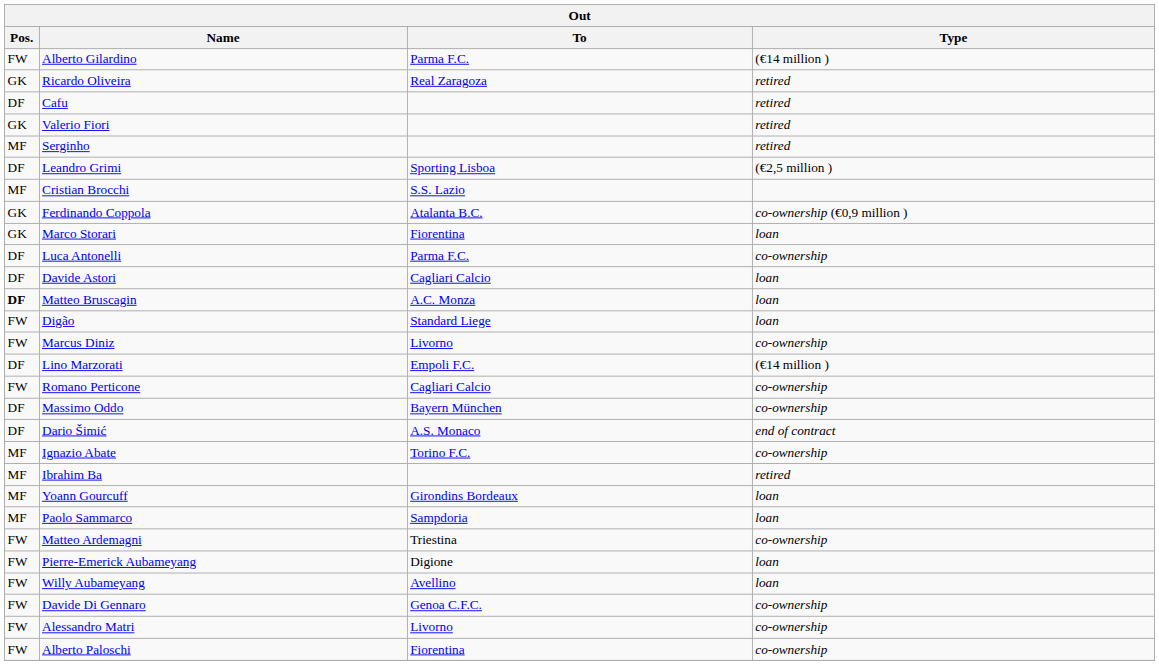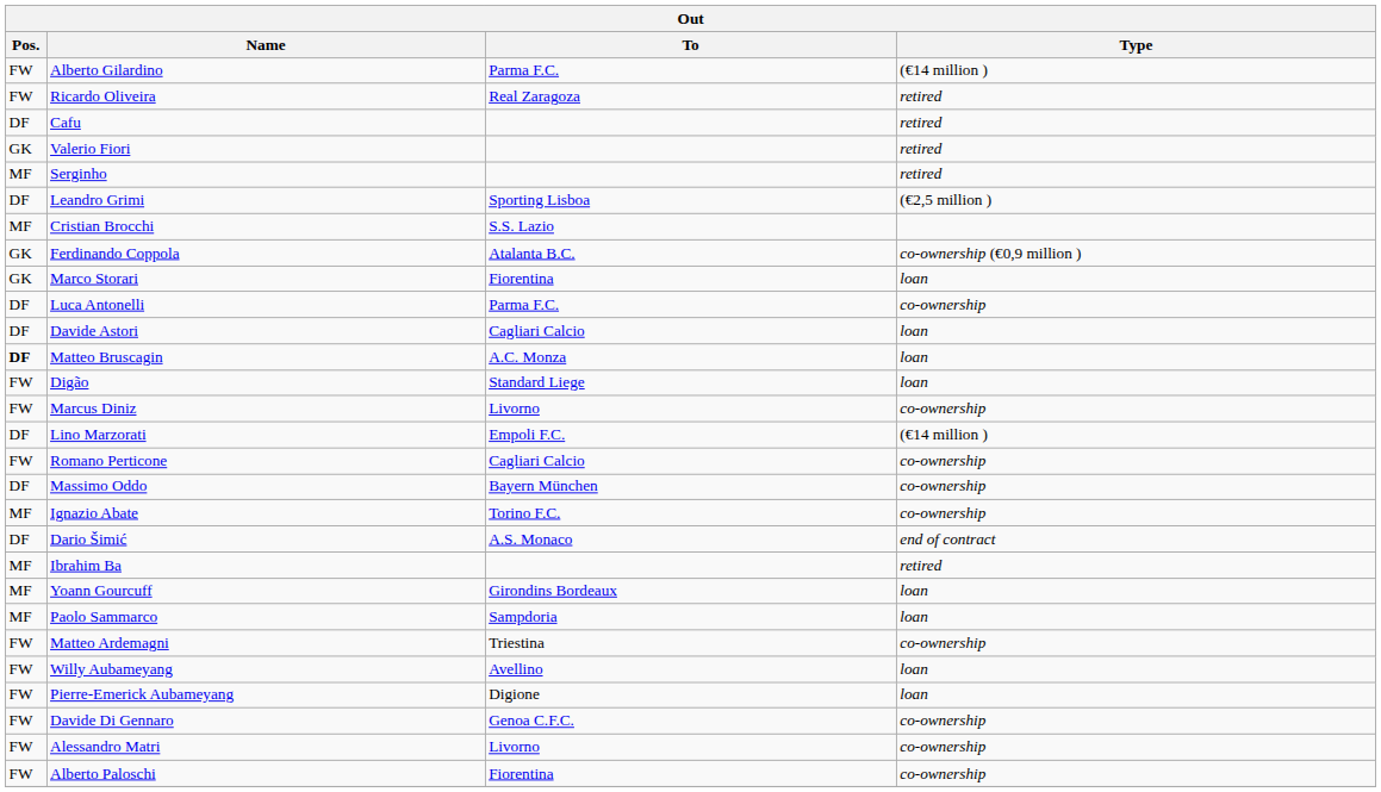 <table class="wikitable" style="font-size:90%;width:99%;">
 <tr>
 <th colspan="4">Out</th>
 </tr>
 <tr>
 <th width=3%>Pos.</th>
 <th width=32%>Name</th>
 <th width=30%>To</th>
 <th width=35%>Type</th>
 </tr>
 <tr>
 <td>FW</td>
 <td><a href='#'>Alberto Gilardino</a></td>
 <td><a href='#'>Parma F.C.</a></td>
 <td>(€14 million )</td>
 </tr>
 <tr>
-<td>GK</td>
+<td>FW</td>
 <td><a href='#'>Ricardo Oliveira</a></td>
 <td><a href='#'>Real Zaragoza</a></td>
 <td><em>retired</em></td>
 </tr>
 <tr>
 <td>DF</td>
 <td><a href='#'>Cafu</a></td>
 <td></td>
 <td><em>retired</em></td>
 </tr>
 <tr>
 <td>GK</td>
 <td><a href='#'>Valerio Fiori</a></td>
 <td></td>
 <td><em>retired</em></td>
 </tr>
 <tr>
 <td>MF</td>
 <td><a href='#'>Serginho</a></td>
 <td></td>
 <td><em>retired</em></td>
 </tr>
 <tr>
 <td>DF</td>
 <td><a href='#'>Leandro Grimi</a></td>
 <td><a href='#'>Sporting Lisboa</a></td>
 <td>(€2,5 million )</td>
 </tr>
 <tr>
 <td>MF</td>
 <td><a href='#'>Cristian Brocchi</a></td>
 <td><a href='#'>S.S. Lazio</a></td>
 <td></td>
 </tr>
 <tr>
 <td>GK</td>
 <td><a href='#'>Ferdinando Coppola</a></td>
 <td><a href='#'>Atalanta B.C.</a></td>
 <td><em>co-ownership</em> (€0,9 million )</td>
 </tr>
 <tr>
 <td>GK</td>
 <td><a href='#'>Marco Storari</a></td>
 <td><a href='#'>Fiorentina</a></td>
 <td><em>loan</em></td>
 </tr>
 <tr>
 <td>DF</td>
 <td><a href='#'>Luca Antonelli</a></td>
 <td><a href='#'>Parma F.C.</a></td>
 <td><em>co-ownership</em></td>
 </tr>
 <tr>
 <td>DF</td>
 <td><a href='#'>Davide Astori</a></td>
 <td><a href='#'>Cagliari Calcio</a></td>
 <td><em>loan</em></td>
 </tr>
 <tr>
 <td><strong>DF</strong></td>
 <td><a href='#'>Matteo Bruscagin</a></td>
 <td><a href='#'>A.C. Monza</a></td>
 <td><em>loan</em></td>
 </tr>
 <tr>
 <td>FW</td>
 <td><a href='#'>Digão</a></td>
 <td><a href='#'>Standard Liege</a></td>
 <td><em>loan</em></td>
 </tr>
 <tr>
 <td>FW</td>
 <td><a href='#'>Marcus Diniz</a></td>
 <td><a href='#'>Livorno</a></td>
 <td><em>co-ownership</em></td>
 </tr>
 <tr>
 <td>DF</td>
 <td><a href='#'>Lino Marzorati</a></td>
 <td><a href='#'>Empoli F.C.</a></td>
 <td>(€14 million )</td>
 </tr>
 <tr>
 <td>FW</td>
 <td><a href='#'>Romano Perticone</a></td>
 <td><a href='#'>Cagliari Calcio</a></td>
 <td><em>co-ownership</em></td>
 </tr>
 <tr>
 <td>DF</td>
 <td><a href='#'>Massimo Oddo</a></td>
 <td><a href='#'>Bayern München</a></td>
 <td><em>co-ownership</em></td>
 </tr>
 <tr>
+<td>MF</td>
+<td><a href='#'>Ignazio Abate</a></td>
+<td><a href='#'>Torino F.C.</a></td>
+<td><em>co-ownership</em></td>
+</tr>
+<tr>
 <td>DF</td>
 <td><a href='#'>Dario Šimić</a></td>
 <td><a href='#'>A.S. Monaco</a></td>
 <td><em>end of contract</em></td>
-</tr>
-<tr>
-<td>MF</td>
-<td><a href='#'>Ignazio Abate</a></td>
-<td><a href='#'>Torino F.C.</a></td>
-<td><em>co-ownership</em></td>
 </tr>
 <tr>
 <td>MF</td>
 <td><a href='#'>Ibrahim Ba</a></td>
 <td></td>
 <td><em>retired</em></td>
 </tr>
 <tr>
 <td>MF</td>
 <td><a href='#'>Yoann Gourcuff</a></td>
 <td><a href='#'>Girondins Bordeaux</a></td>
 <td><em>loan</em></td>
 </tr>
 <tr>
 <td>MF</td>
 <td><a href='#'>Paolo Sammarco</a></td>
 <td><a href='#'>Sampdoria</a></td>
 <td><em>loan</em></td>
 </tr>
 <tr>
 <td>FW</td>
 <td><a href='#'>Matteo Ardemagni</a></td>
 <td>Triestina</td>
 <td><em>co-ownership</em></td>
 </tr>
 <tr>
 <td>FW</td>
-<td><a href='#'>Pierre-Emerick Aubameyang</a></td>
-<td>Digione</td>
+<td><a href='#'>Willy Aubameyang</a></td>
+<td><a href='#'>Avellino</a></td>
 <td><em>loan</em></td>
 </tr>
 <tr>
 <td>FW</td>
-<td><a href='#'>Willy Aubameyang</a></td>
-<td><a href='#'>Avellino</a></td>
+<td><a href='#'>Pierre-Emerick Aubameyang</a></td>
+<td>Digione</td>
 <td><em>loan</em></td>
 </tr>
 <tr>
 <td>FW</td>
 <td><a href='#'>Davide Di Gennaro</a></td>
 <td><a href='#'>Genoa C.F.C.</a></td>
 <td><em>co-ownership</em></td>
 </tr>
 <tr>
 <td>FW</td>
 <td><a href='#'>Alessandro Matri</a></td>
 <td><a href='#'>Livorno</a></td>
 <td><em>co-ownership</em></td>
 </tr>
 <tr>
 <td>FW</td>
 <td><a href='#'>Alberto Paloschi</a></td>
 <td><a href='#'>Fiorentina</a></td>
 <td><em>co-ownership</em></td>
 </tr>
 <tr>
 </tr>
 </table>
